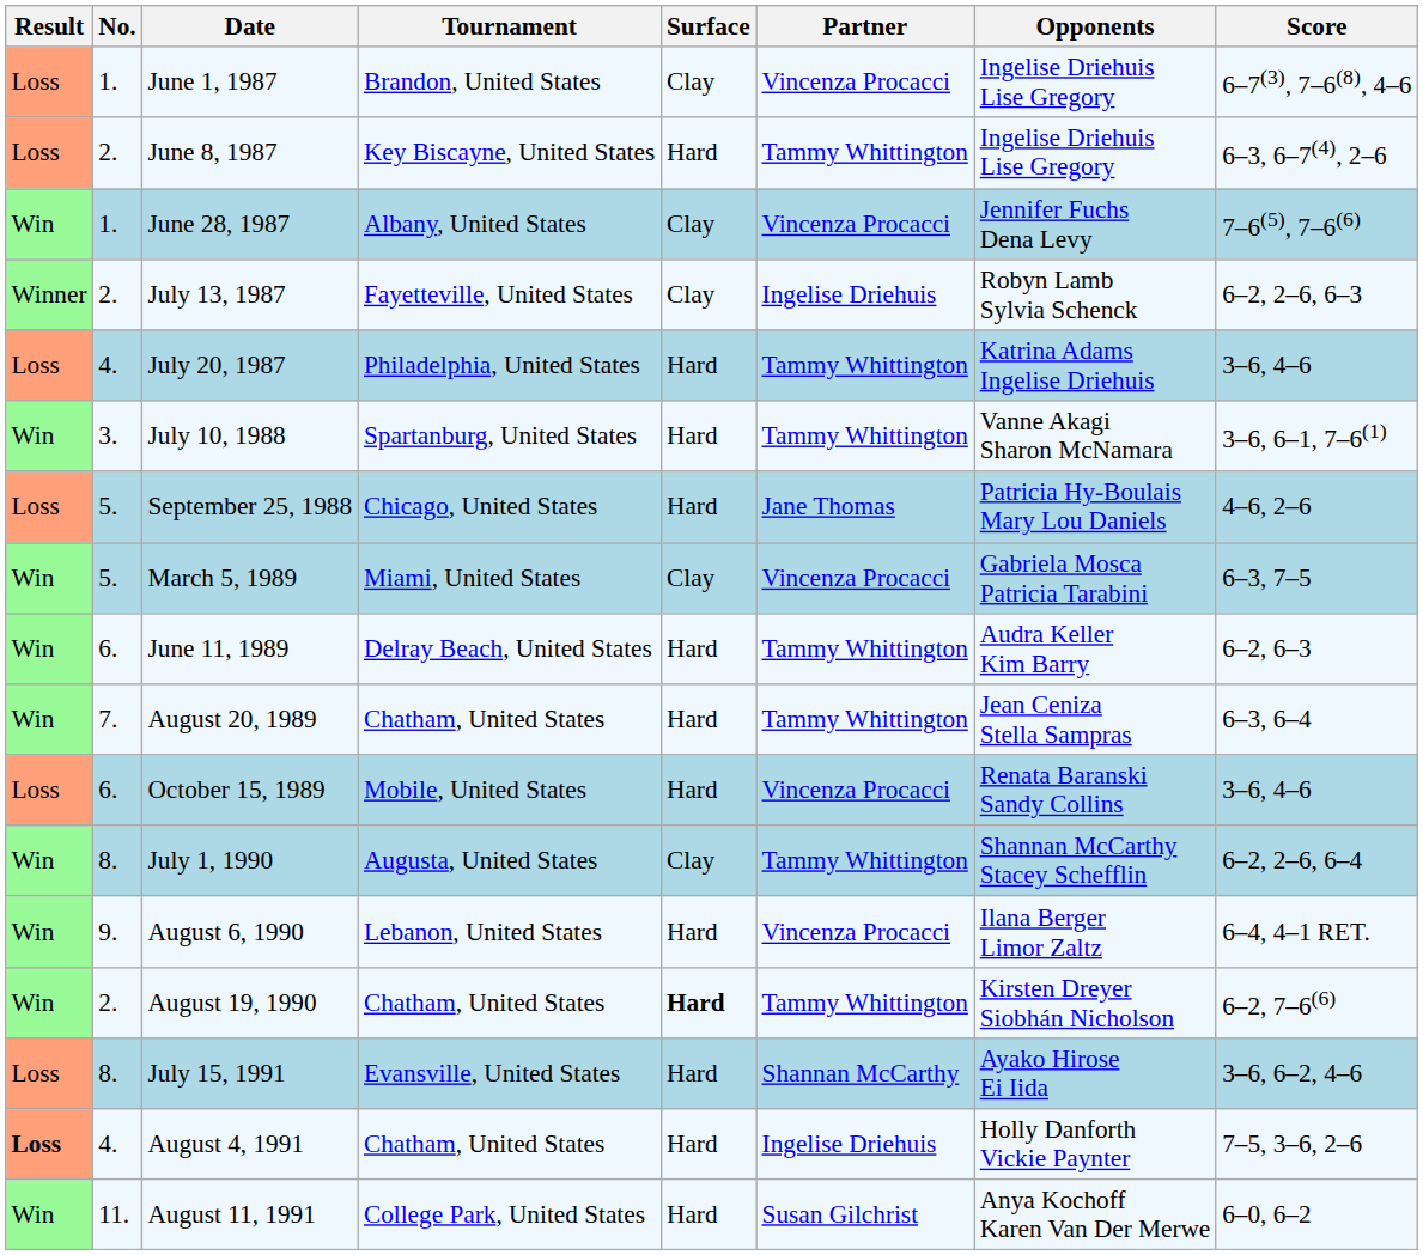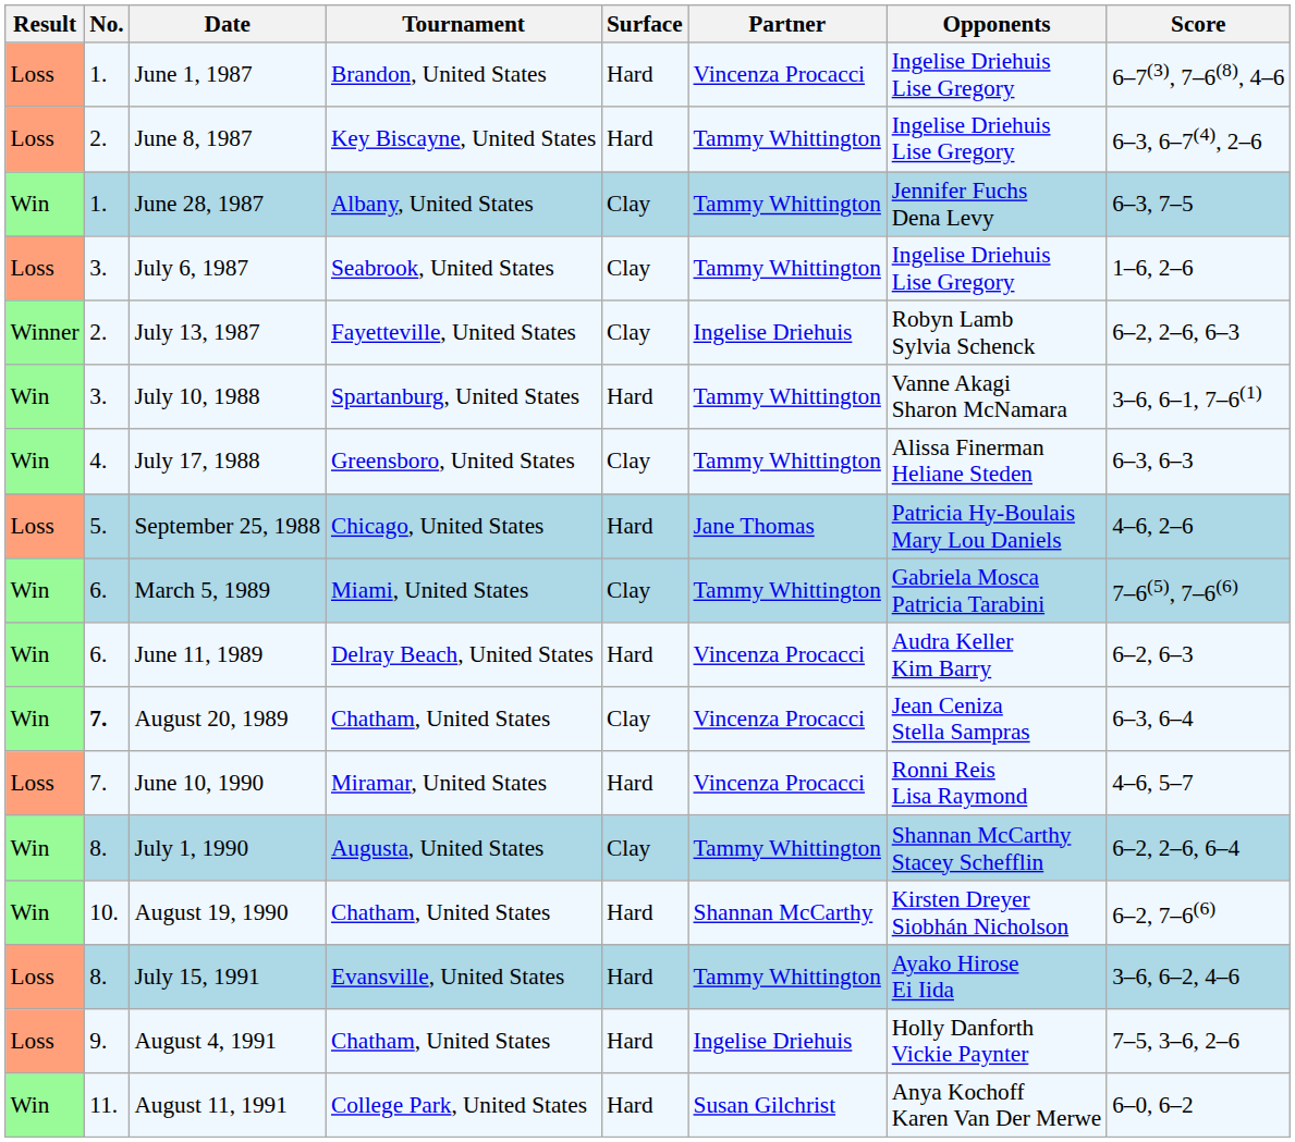 <table class="sortable wikitable" style=font-size:97%>
 <tr>
 <th>Result</th>
 <th>No.</th>
 <th>Date</th>
 <th>Tournament</th>
 <th>Surface</th>
 <th>Partner</th>
 <th>Opponents</th>
 <th>Score</th>
 </tr>
 <tr style="background:#f0f8ff;">
 <td style="background:#ffa07a;">Loss</td>
 <td>1.</td>
 <td>June 1, 1987</td>
 <td><a href='#'>Brandon</a>, United States</td>
-<td>Clay</td>
+<td>Hard</td>
 <td> <a href='#'>Vincenza Procacci</a></td>
 <td> <a href='#'>Ingelise Driehuis</a> <br>  <a href='#'>Lise Gregory</a></td>
 <td>6–7<sup>(3)</sup>, 7–6<sup>(8)</sup>, 4–6</td>
 </tr>
 <tr style="background:#f0f8ff;">
 <td style="background:#ffa07a;">Loss</td>
 <td>2.</td>
 <td>June 8, 1987</td>
 <td><a href='#'>Key Biscayne</a>, United States</td>
 <td>Hard</td>
 <td> <a href='#'>Tammy Whittington</a></td>
 <td> <a href='#'>Ingelise Driehuis</a> <br>  <a href='#'>Lise Gregory</a></td>
 <td>6–3, 6–7<sup>(4)</sup>, 2–6</td>
 </tr>
 <tr style="background:lightblue;">
 <td style="background:#98fb98;">Win</td>
 <td>1.</td>
 <td>June 28, 1987</td>
 <td><a href='#'>Albany</a>, United States</td>
 <td>Clay</td>
-<td> <a href='#'>Vincenza Procacci</a></td>
+<td> <a href='#'>Tammy Whittington</a></td>
 <td> <a href='#'>Jennifer Fuchs</a> <br>  Dena Levy</td>
-<td>7–6<sup>(5)</sup>, 7–6<sup>(6)</sup></td>
+<td>6–3, 7–5</td>
+</tr>
+<tr style="background:#f0f8ff;">
+<td style="background:#ffa07a;">Loss</td>
+<td>3.</td>
+<td>July 6, 1987</td>
+<td><a href='#'>Seabrook</a>, United States</td>
+<td>Clay</td>
+<td> <a href='#'>Tammy Whittington</a></td>
+<td> <a href='#'>Ingelise Driehuis</a> <br>  <a href='#'>Lise Gregory</a></td>
+<td>1–6, 2–6</td>
 </tr>
 <tr style="background:#f0f8ff;">
 <td bgcolor="98FB98">Winner</td>
 <td>2.</td>
 <td>July 13, 1987</td>
 <td><a href='#'>Fayetteville</a>, United States</td>
 <td>Clay</td>
 <td> <a href='#'>Ingelise Driehuis</a></td>
 <td> Robyn Lamb <br>  Sylvia Schenck</td>
 <td>6–2, 2–6, 6–3</td>
 </tr>
-<tr style="background:lightblue;">
-<td style="background:#ffa07a;">Loss</td>
-<td>4.</td>
-<td>July 20, 1987</td>
-<td><a href='#'>Philadelphia</a>, United States</td>
-<td>Hard</td>
-<td> <a href='#'>Tammy Whittington</a></td>
-<td> <a href='#'>Katrina Adams</a> <br>  <a href='#'>Ingelise Driehuis</a></td>
-<td>3–6, 4–6</td>
-</tr>
 <tr style="background:#f0f8ff;">
 <td style="background:#98fb98;">Win</td>
 <td>3.</td>
 <td>July 10, 1988</td>
 <td><a href='#'>Spartanburg</a>, United States</td>
 <td>Hard</td>
 <td> <a href='#'>Tammy Whittington</a></td>
 <td> Vanne Akagi <br>  Sharon McNamara</td>
 <td>3–6, 6–1, 7–6<sup>(1)</sup></td>
+</tr>
+<tr style="background:#f0f8ff;">
+<td style="background:#98fb98;">Win</td>
+<td>4.</td>
+<td>July 17, 1988</td>
+<td><a href='#'>Greensboro</a>, United States</td>
+<td>Clay</td>
+<td> <a href='#'>Tammy Whittington</a></td>
+<td> Alissa Finerman <br>  <a href='#'>Heliane Steden</a></td>
+<td>6–3, 6–3</td>
 </tr>
 <tr style="background:lightblue;">
 <td style="background:#ffa07a;">Loss</td>
 <td>5.</td>
 <td>September 25, 1988</td>
 <td><a href='#'>Chicago</a>, United States</td>
 <td>Hard</td>
 <td> <a href='#'>Jane Thomas</a></td>
 <td> <a href='#'>Patricia Hy-Boulais</a> <br>  <a href='#'>Mary Lou Daniels</a></td>
 <td>4–6, 2–6</td>
 </tr>
 <tr style="background:lightblue;">
 <td style="background:#98fb98;">Win</td>
-<td>5.</td>
+<td>6.</td>
 <td>March 5, 1989</td>
 <td><a href='#'>Miami</a>, United States</td>
 <td>Clay</td>
-<td> <a href='#'>Vincenza Procacci</a></td>
+<td> <a href='#'>Tammy Whittington</a></td>
 <td> <a href='#'>Gabriela Mosca</a> <br>  <a href='#'>Patricia Tarabini</a></td>
-<td>6–3, 7–5</td>
+<td>7–6<sup>(5)</sup>, 7–6<sup>(6)</sup></td>
 </tr>
 <tr style="background:#f0f8ff;">
 <td style="background:#98fb98;">Win</td>
 <td>6.</td>
 <td>June 11, 1989</td>
 <td><a href='#'>Delray Beach</a>, United States</td>
 <td>Hard</td>
-<td> <a href='#'>Tammy Whittington</a></td>
+<td> <a href='#'>Vincenza Procacci</a></td>
 <td> <a href='#'>Audra Keller</a> <br>  <a href='#'>Kim Barry</a></td>
 <td>6–2, 6–3</td>
 </tr>
 <tr style="background:#f0f8ff;">
 <td style="background:#98fb98;">Win</td>
-<td>7.</td>
+<td><strong>7.</strong></td>
 <td>August 20, 1989</td>
 <td><a href='#'>Chatham</a>, United States</td>
-<td>Hard</td>
-<td> <a href='#'>Tammy Whittington</a></td>
+<td>Clay</td>
+<td> <a href='#'>Vincenza Procacci</a></td>
 <td> <a href='#'>Jean Ceniza</a> <br>  <a href='#'>Stella Sampras</a></td>
 <td>6–3, 6–4</td>
 </tr>
-<tr style="background:lightblue;">
+<tr style="background:#f0f8ff;">
 <td style="background:#ffa07a;">Loss</td>
-<td>6.</td>
-<td>October 15, 1989</td>
-<td><a href='#'>Mobile</a>, United States</td>
+<td>7.</td>
+<td>June 10, 1990</td>
+<td><a href='#'>Miramar</a>, United States</td>
 <td>Hard</td>
 <td> <a href='#'>Vincenza Procacci</a></td>
-<td> <a href='#'>Renata Baranski</a> <br>  <a href='#'>Sandy Collins</a></td>
-<td>3–6, 4–6</td>
+<td> <a href='#'>Ronni Reis</a> <br>  <a href='#'>Lisa Raymond</a></td>
+<td>4–6, 5–7</td>
 </tr>
 <tr style="background:lightblue;">
 <td style="background:#98fb98;">Win</td>
 <td>8.</td>
 <td>July 1, 1990</td>
 <td><a href='#'>Augusta</a>, United States</td>
 <td>Clay</td>
 <td> <a href='#'>Tammy Whittington</a></td>
 <td> <a href='#'>Shannan McCarthy</a><br>  <a href='#'>Stacey Schefflin</a></td>
 <td>6–2, 2–6, 6–4</td>
 </tr>
 <tr style="background:#f0f8ff;">
 <td style="background:#98fb98;">Win</td>
-<td>9.</td>
-<td>August 6, 1990</td>
-<td><a href='#'>Lebanon</a>, United States</td>
-<td>Hard</td>
-<td> <a href='#'>Vincenza Procacci</a></td>
-<td> <a href='#'>Ilana Berger</a> <br>  <a href='#'>Limor Zaltz</a></td>
-<td>6–4, 4–1 RET.</td>
-</tr>
-<tr style="background:#f0f8ff;">
-<td style="background:#98fb98;">Win</td>
-<td>2.</td>
+<td>10.</td>
 <td>August 19, 1990</td>
 <td><a href='#'>Chatham</a>, United States</td>
-<td><strong>Hard</strong></td>
-<td> <a href='#'>Tammy Whittington</a></td>
+<td>Hard</td>
+<td> <a href='#'>Shannan McCarthy</a></td>
 <td> <a href='#'>Kirsten Dreyer</a> <br>  <a href='#'>Siobhán Nicholson</a></td>
 <td>6–2, 7–6<sup>(6)</sup></td>
 </tr>
 <tr style="background:lightblue;">
 <td style="background:#ffa07a;">Loss</td>
 <td>8.</td>
 <td>July 15, 1991</td>
 <td><a href='#'>Evansville</a>, United States</td>
 <td>Hard</td>
-<td> <a href='#'>Shannan McCarthy</a></td>
+<td> <a href='#'>Tammy Whittington</a></td>
 <td> <a href='#'>Ayako Hirose</a> <br>  <a href='#'>Ei Iida</a></td>
 <td>3–6, 6–2, 4–6</td>
 </tr>
 <tr style="background:#f0f8ff;">
-<td style="background:#ffa07a;"><strong>Loss</strong></td>
-<td>4.</td>
+<td style="background:#ffa07a;">Loss</td>
+<td>9.</td>
 <td>August 4, 1991</td>
 <td><a href='#'>Chatham</a>, United States</td>
 <td>Hard</td>
 <td> <a href='#'>Ingelise Driehuis</a></td>
 <td> Holly Danforth <br>  <a href='#'>Vickie Paynter</a></td>
 <td>7–5, 3–6, 2–6</td>
 </tr>
 <tr style="background:#f0f8ff;">
 <td style="background:#98fb98;">Win</td>
 <td>11.</td>
 <td>August 11, 1991</td>
 <td><a href='#'>College Park</a>, United States</td>
 <td>Hard</td>
 <td> <a href='#'>Susan Gilchrist</a></td>
 <td> Anya Kochoff <br>  Karen Van Der Merwe</td>
 <td>6–0, 6–2</td>
 </tr>
 </table>
